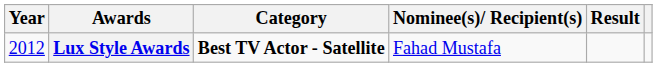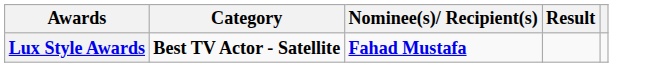 <table class="wikitable plainrowheaders">
 <tr>
-<th>Year</th>
 <th>Awards</th>
 <th>Category</th>
 <th>Nominee(s)/ Recipient(s)</th>
 <th>Result</th>
 <th></th>
 </tr>
 <tr>
-<td><a href='#'>2012</a></td>
 <th scope="row"><a href='#'>Lux Style Awards</a></th>
 <td><strong>Best TV Actor - Satellite</strong></td>
-<td><a href='#'>Fahad Mustafa</a></td>
+<td><strong><a href='#'>Fahad Mustafa</a></strong></td>
 <td></td>
 <td></td>
 </tr>
 </table>
